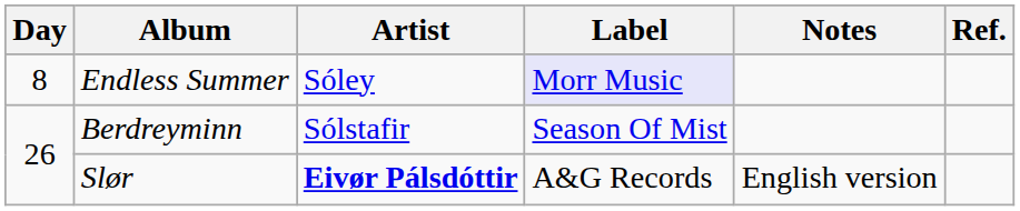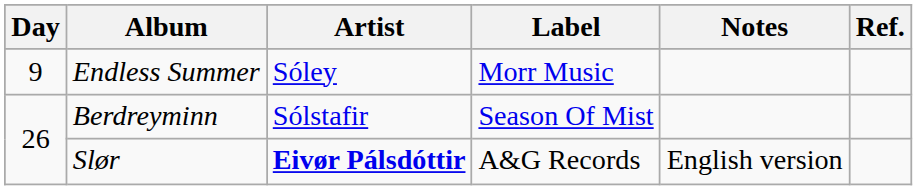 <table class="wikitable">
 <tr>
 <th>Day</th>
 <th>Album</th>
 <th>Artist</th>
 <th>Label</th>
 <th>Notes</th>
 <th>Ref.</th>
 </tr>
 <tr>
-<td rowspan="1" style="text-align:center;">8</td>
+<td rowspan="1" style="text-align:center;">9</td>
 <td><em>Endless Summer </em></td>
 <td><a href='#'>Sóley</a></td>
-<td style="background: lavender;"><a href='#'>Morr Music</a></td>
+<td><a href='#'>Morr Music</a></td>
 <td></td>
 <td style="text-align:center;"></td>
 </tr>
 <tr>
 <td rowspan="2" style="text-align:center;">26</td>
 <td><em>Berdreyminn</em></td>
 <td><a href='#'>Sólstafir</a></td>
 <td><a href='#'>Season Of Mist</a></td>
 <td></td>
 <td style="text-align:center;"></td>
 </tr>
 <tr>
 <td><em>Slør</em></td>
 <td><strong><a href='#'>Eivør Pálsdóttir</a></strong></td>
 <td>A&G Records</td>
 <td>English version</td>
 <td style="text-align:center;"></td>
 </tr>
 </table>
